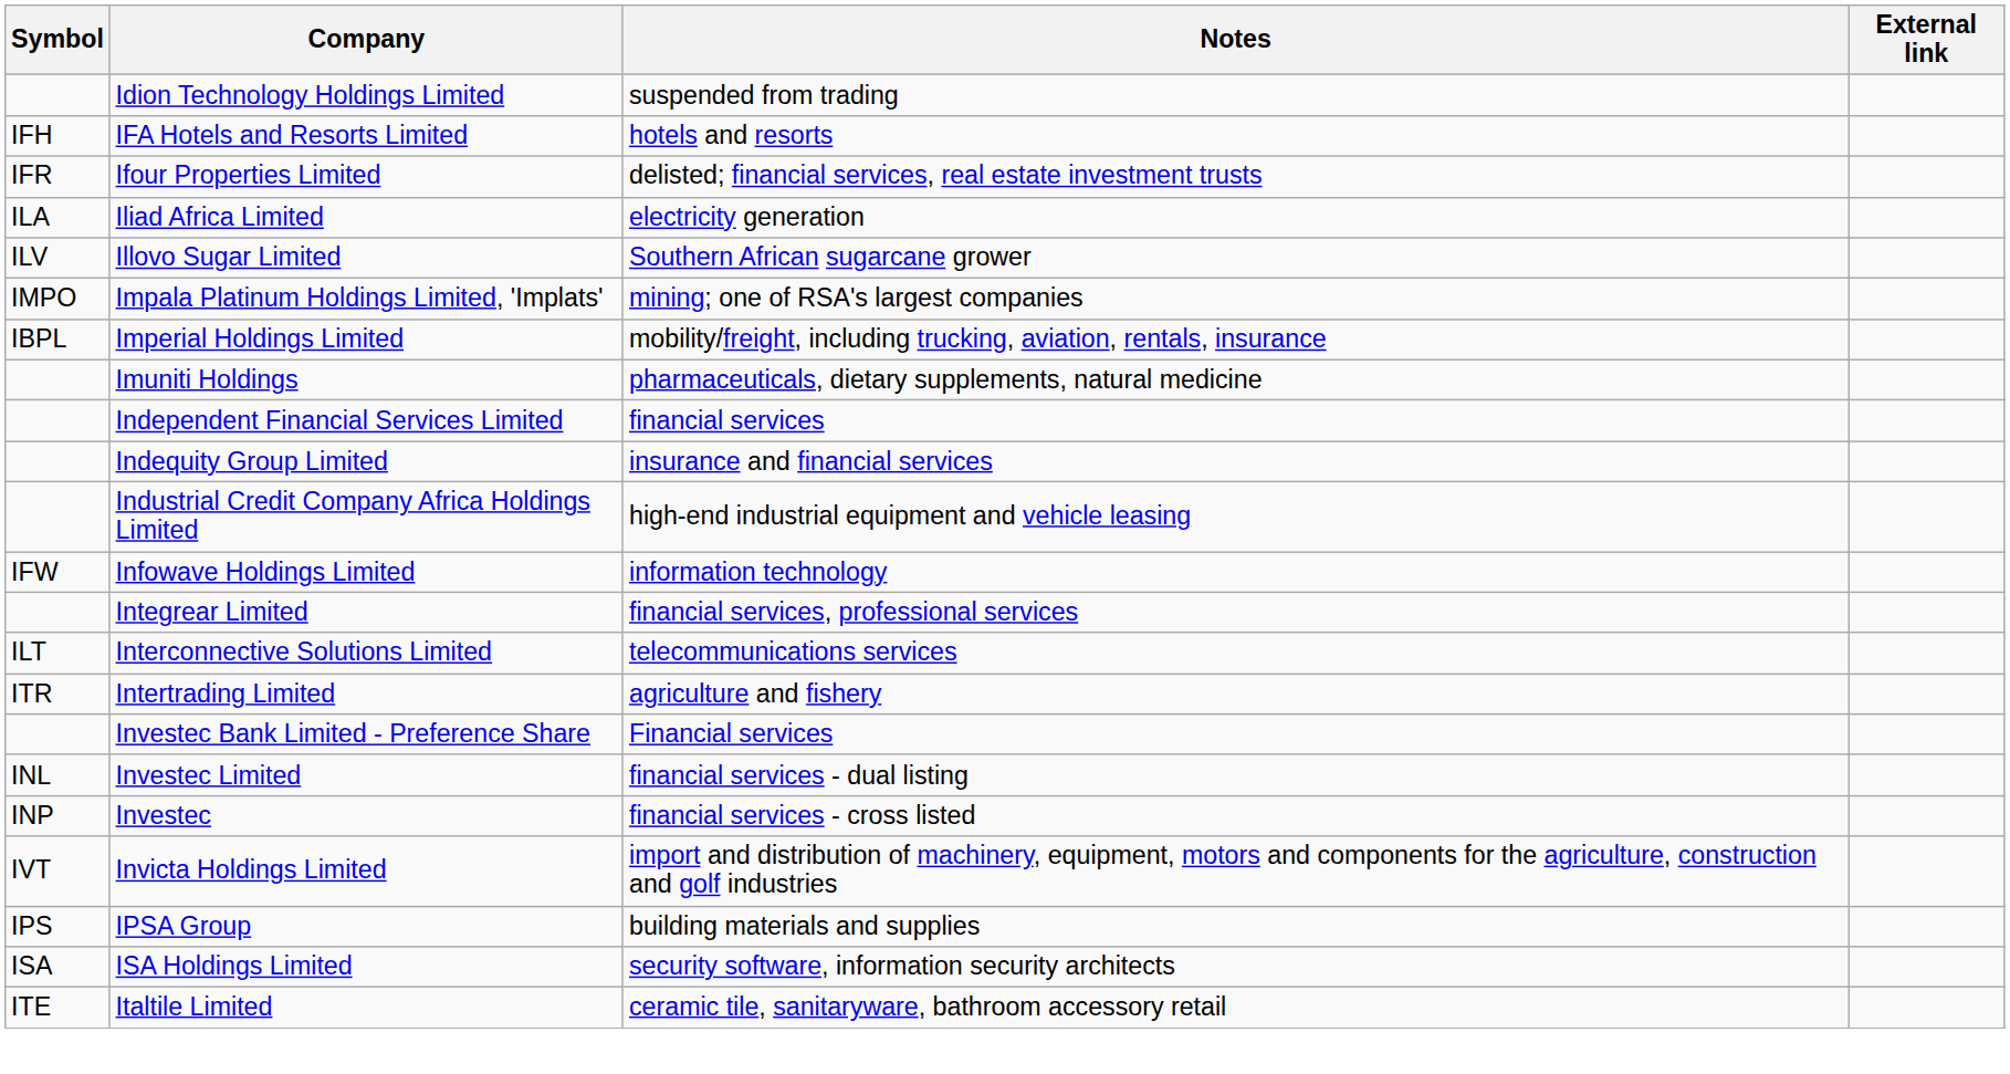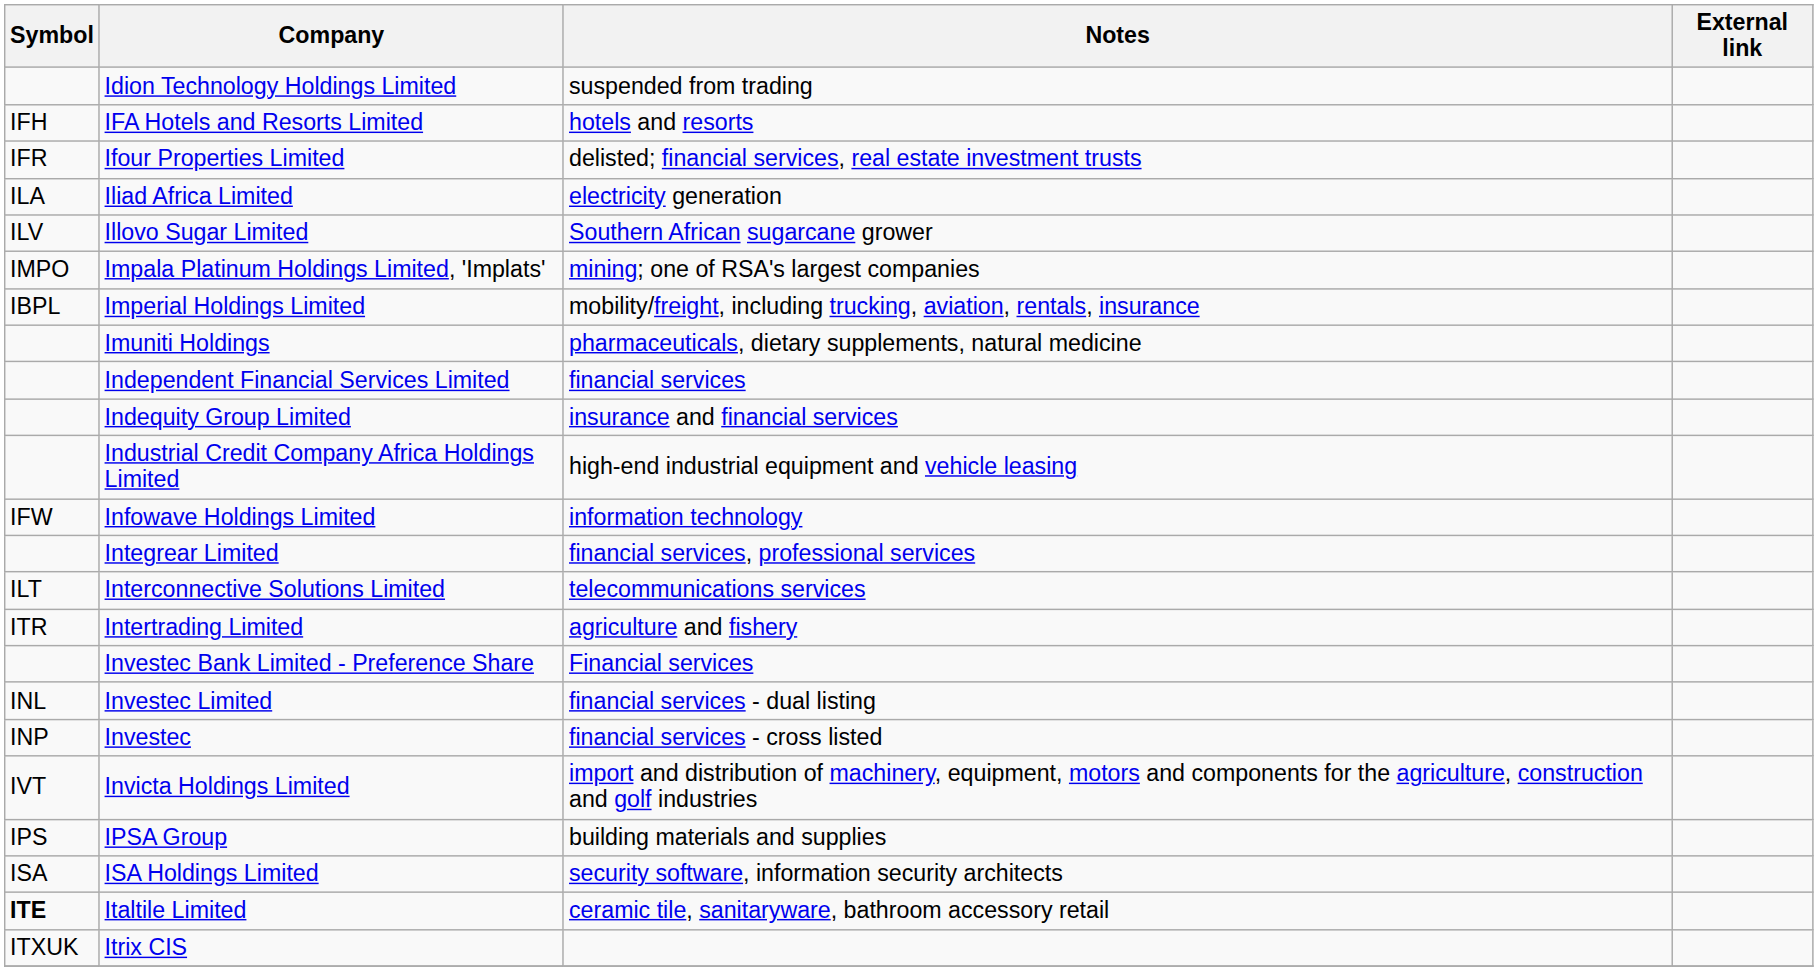 <table class="wikitable sortable">
 <tr>
 <th>Symbol</th>
 <th>Company</th>
 <th>Notes</th>
 <th>External link</th>
 </tr>
 <tr>
 <td></td>
 <td><a href='#'>Idion Technology Holdings Limited</a></td>
 <td>suspended from trading</td>
 <td></td>
 </tr>
 <tr>
 <td>IFH</td>
 <td><a href='#'>IFA Hotels and Resorts Limited</a></td>
 <td><a href='#'>hotels</a> and <a href='#'>resorts</a></td>
 <td></td>
 </tr>
 <tr>
 <td>IFR</td>
 <td><a href='#'>Ifour Properties Limited</a></td>
 <td>delisted; <a href='#'>financial services</a>, <a href='#'>real estate investment trusts</a></td>
 <td></td>
 </tr>
 <tr>
 <td>ILA</td>
 <td><a href='#'>Iliad Africa Limited</a></td>
 <td><a href='#'>electricity</a> generation</td>
 <td></td>
 </tr>
 <tr>
 <td>ILV</td>
 <td><a href='#'>Illovo Sugar Limited</a></td>
 <td><a href='#'>Southern African</a> <a href='#'>sugarcane</a> grower</td>
 <td></td>
 </tr>
 <tr>
 <td>IMPO</td>
 <td><a href='#'>Impala Platinum Holdings Limited</a>, 'Implats'</td>
 <td><a href='#'>mining</a>; one of RSA's largest companies</td>
 <td></td>
 </tr>
 <tr>
 <td>IBPL</td>
 <td><a href='#'>Imperial Holdings Limited</a></td>
 <td>mobility/<a href='#'>freight</a>, including <a href='#'>trucking</a>, <a href='#'>aviation</a>, <a href='#'>rentals</a>, <a href='#'>insurance</a></td>
 <td></td>
 </tr>
 <tr>
 <td></td>
 <td><a href='#'>Imuniti Holdings</a></td>
 <td><a href='#'>pharmaceuticals</a>, dietary supplements, natural medicine</td>
 <td></td>
 </tr>
 <tr>
 <td></td>
 <td><a href='#'>Independent Financial Services Limited</a></td>
 <td><a href='#'>financial services</a></td>
 <td></td>
 </tr>
 <tr>
 <td></td>
 <td><a href='#'>Indequity Group Limited</a></td>
 <td><a href='#'>insurance</a> and <a href='#'>financial services</a></td>
 <td></td>
 </tr>
 <tr>
 <td></td>
 <td><a href='#'>Industrial Credit Company Africa Holdings Limited</a></td>
 <td>high-end industrial equipment and <a href='#'>vehicle leasing</a></td>
 <td></td>
 </tr>
 <tr>
 <td>IFW</td>
 <td><a href='#'>Infowave Holdings Limited</a></td>
 <td><a href='#'>information technology</a></td>
 <td></td>
 </tr>
 <tr>
 <td></td>
 <td><a href='#'>Integrear Limited</a></td>
 <td><a href='#'>financial services</a>, <a href='#'>professional services</a></td>
 <td></td>
 </tr>
 <tr>
 <td>ILT</td>
 <td><a href='#'>Interconnective Solutions Limited</a></td>
 <td><a href='#'>telecommunications services</a></td>
 <td></td>
 </tr>
 <tr>
 <td>ITR</td>
 <td><a href='#'>Intertrading Limited</a></td>
 <td><a href='#'>agriculture</a> and <a href='#'>fishery</a></td>
 <td></td>
 </tr>
 <tr>
 <td></td>
 <td><a href='#'>Investec Bank Limited - Preference Share</a></td>
 <td><a href='#'>Financial services</a></td>
 <td></td>
 </tr>
 <tr>
 <td>INL</td>
 <td><a href='#'>Investec Limited</a></td>
 <td><a href='#'>financial services</a> - dual listing</td>
 <td></td>
 </tr>
 <tr>
 <td>INP</td>
 <td><a href='#'>Investec</a></td>
 <td><a href='#'>financial services</a> - cross listed</td>
 <td></td>
 </tr>
 <tr>
 <td>IVT</td>
 <td><a href='#'>Invicta Holdings Limited</a></td>
 <td><a href='#'>import</a> and distribution of <a href='#'>machinery</a>, equipment, <a href='#'>motors</a> and components for the <a href='#'>agriculture</a>, <a href='#'>construction</a> and <a href='#'>golf</a> industries</td>
 <td></td>
 </tr>
 <tr>
 <td>IPS</td>
 <td><a href='#'>IPSA Group</a></td>
 <td>building materials and supplies</td>
 <td></td>
 </tr>
 <tr>
 <td>ISA</td>
 <td><a href='#'>ISA Holdings Limited</a></td>
 <td><a href='#'>security software</a>, information security architects</td>
 <td></td>
 </tr>
 <tr>
-<td>ITE</td>
+<td><strong>ITE</strong></td>
 <td><a href='#'>Italtile Limited</a></td>
 <td><a href='#'>ceramic tile</a>, <a href='#'>sanitaryware</a>, bathroom accessory retail</td>
 <td></td>
 </tr>
 <tr>
+<td>ITXUK</td>
+<td><a href='#'>Itrix CIS</a></td>
+<td></td>
+<td></td>
+</tr>
+<tr>
 </tr>
 </table>
